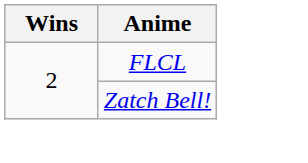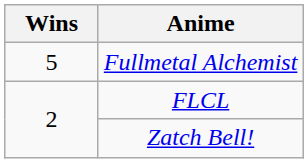 <table class="wikitable" style="text-align: center">
 <tr>
 <th scope="col" width="55">Wins</th>
 <th scope="col" align="center">Anime</th>
+</tr>
+<tr>
+<td>5</td>
+<td><em><a href='#'>Fullmetal Alchemist</a></em></td>
 </tr>
 <tr>
 <td rowspan=2>2</td>
 <td><em><a href='#'>FLCL</a></em></td>
 </tr>
 <tr>
 <td><em><a href='#'>Zatch Bell!</a></em></td>
 </tr>
 </table>
